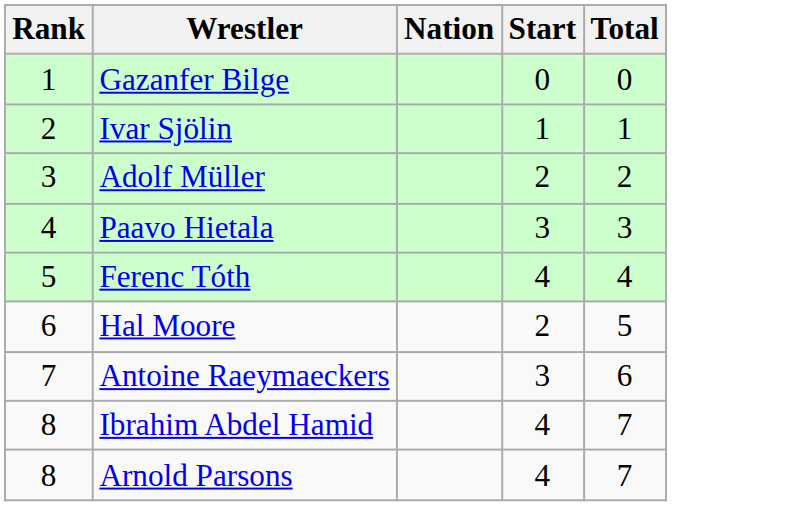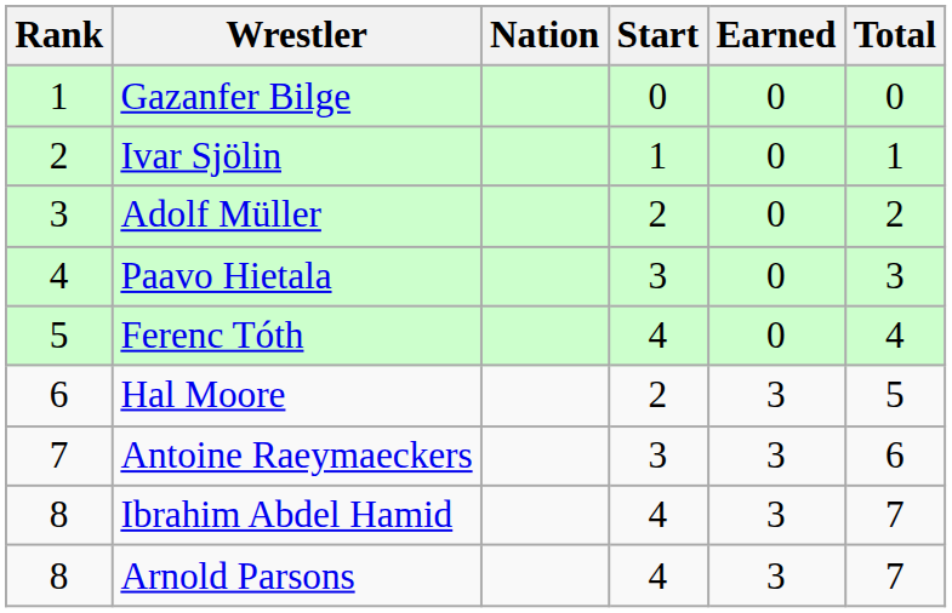 <table class="wikitable sortable" style="text-align:center;">
 <tr>
 <th>Rank</th>
 <th>Wrestler</th>
 <th>Nation</th>
 <th>Start</th>
+<th>Earned</th>
 <th>Total</th>
 </tr>
 <tr style="background:#cfc;">
 <td>1</td>
 <td align=left><a href='#'>Gazanfer Bilge</a></td>
 <td align=left></td>
 <td>0</td>
 <td>0</td>
+<td>0</td>
 </tr>
 <tr style="background:#cfc;">
 <td>2</td>
 <td align=left><a href='#'>Ivar Sjölin</a></td>
 <td align=left></td>
 <td>1</td>
+<td>0</td>
 <td>1</td>
 </tr>
 <tr style="background:#cfc;">
 <td>3</td>
 <td align=left><a href='#'>Adolf Müller</a></td>
 <td align=left></td>
 <td>2</td>
+<td>0</td>
 <td>2</td>
 </tr>
 <tr style="background:#cfc;">
 <td>4</td>
 <td align=left><a href='#'>Paavo Hietala</a></td>
 <td align=left></td>
 <td>3</td>
+<td>0</td>
 <td>3</td>
 </tr>
 <tr style="background:#cfc;">
 <td>5</td>
 <td align=left><a href='#'>Ferenc Tóth</a></td>
 <td align=left></td>
 <td>4</td>
+<td>0</td>
 <td>4</td>
 </tr>
 <tr>
 <td>6</td>
 <td align=left><a href='#'>Hal Moore</a></td>
 <td align=left></td>
 <td>2</td>
+<td>3</td>
 <td>5</td>
 </tr>
 <tr>
 <td>7</td>
 <td align=left><a href='#'>Antoine Raeymaeckers</a></td>
 <td align=left></td>
+<td>3</td>
 <td>3</td>
 <td>6</td>
 </tr>
 <tr>
 <td>8</td>
 <td align=left><a href='#'>Ibrahim Abdel Hamid</a></td>
 <td align=left></td>
 <td>4</td>
+<td>3</td>
 <td>7</td>
 </tr>
 <tr>
 <td>8</td>
 <td align=left><a href='#'>Arnold Parsons</a></td>
 <td align=left></td>
 <td>4</td>
+<td>3</td>
 <td>7</td>
 </tr>
 </table>
